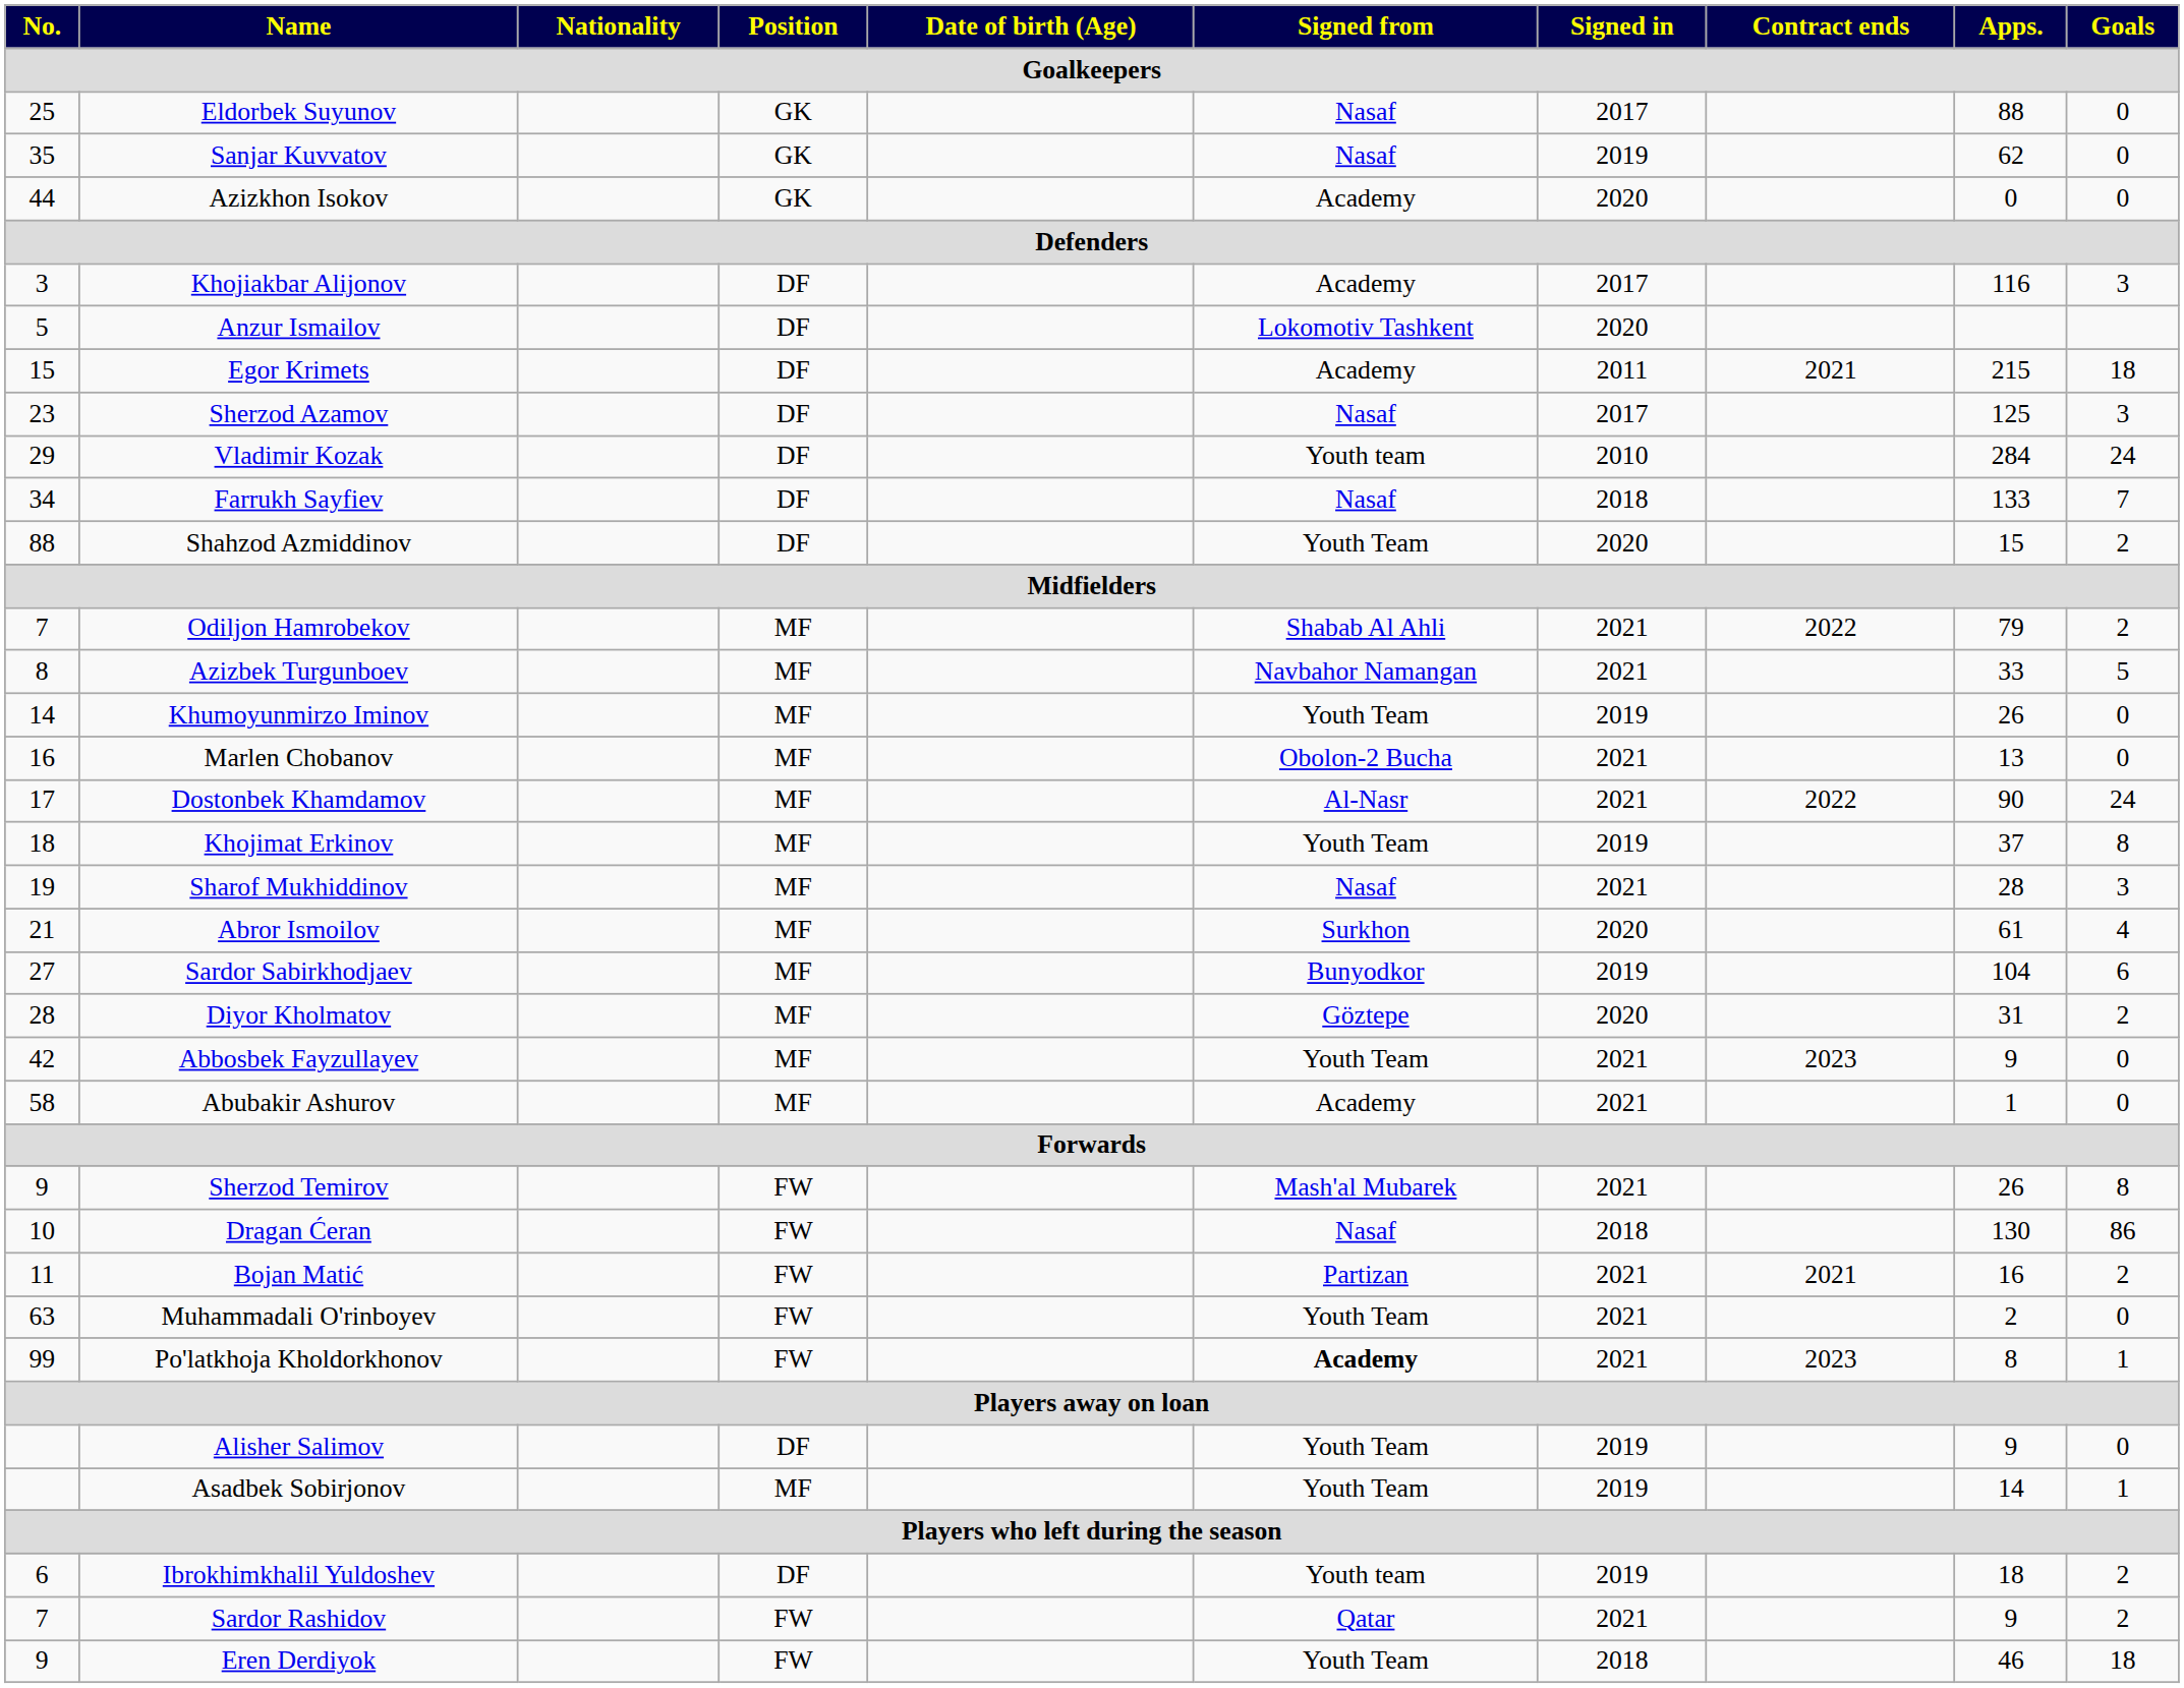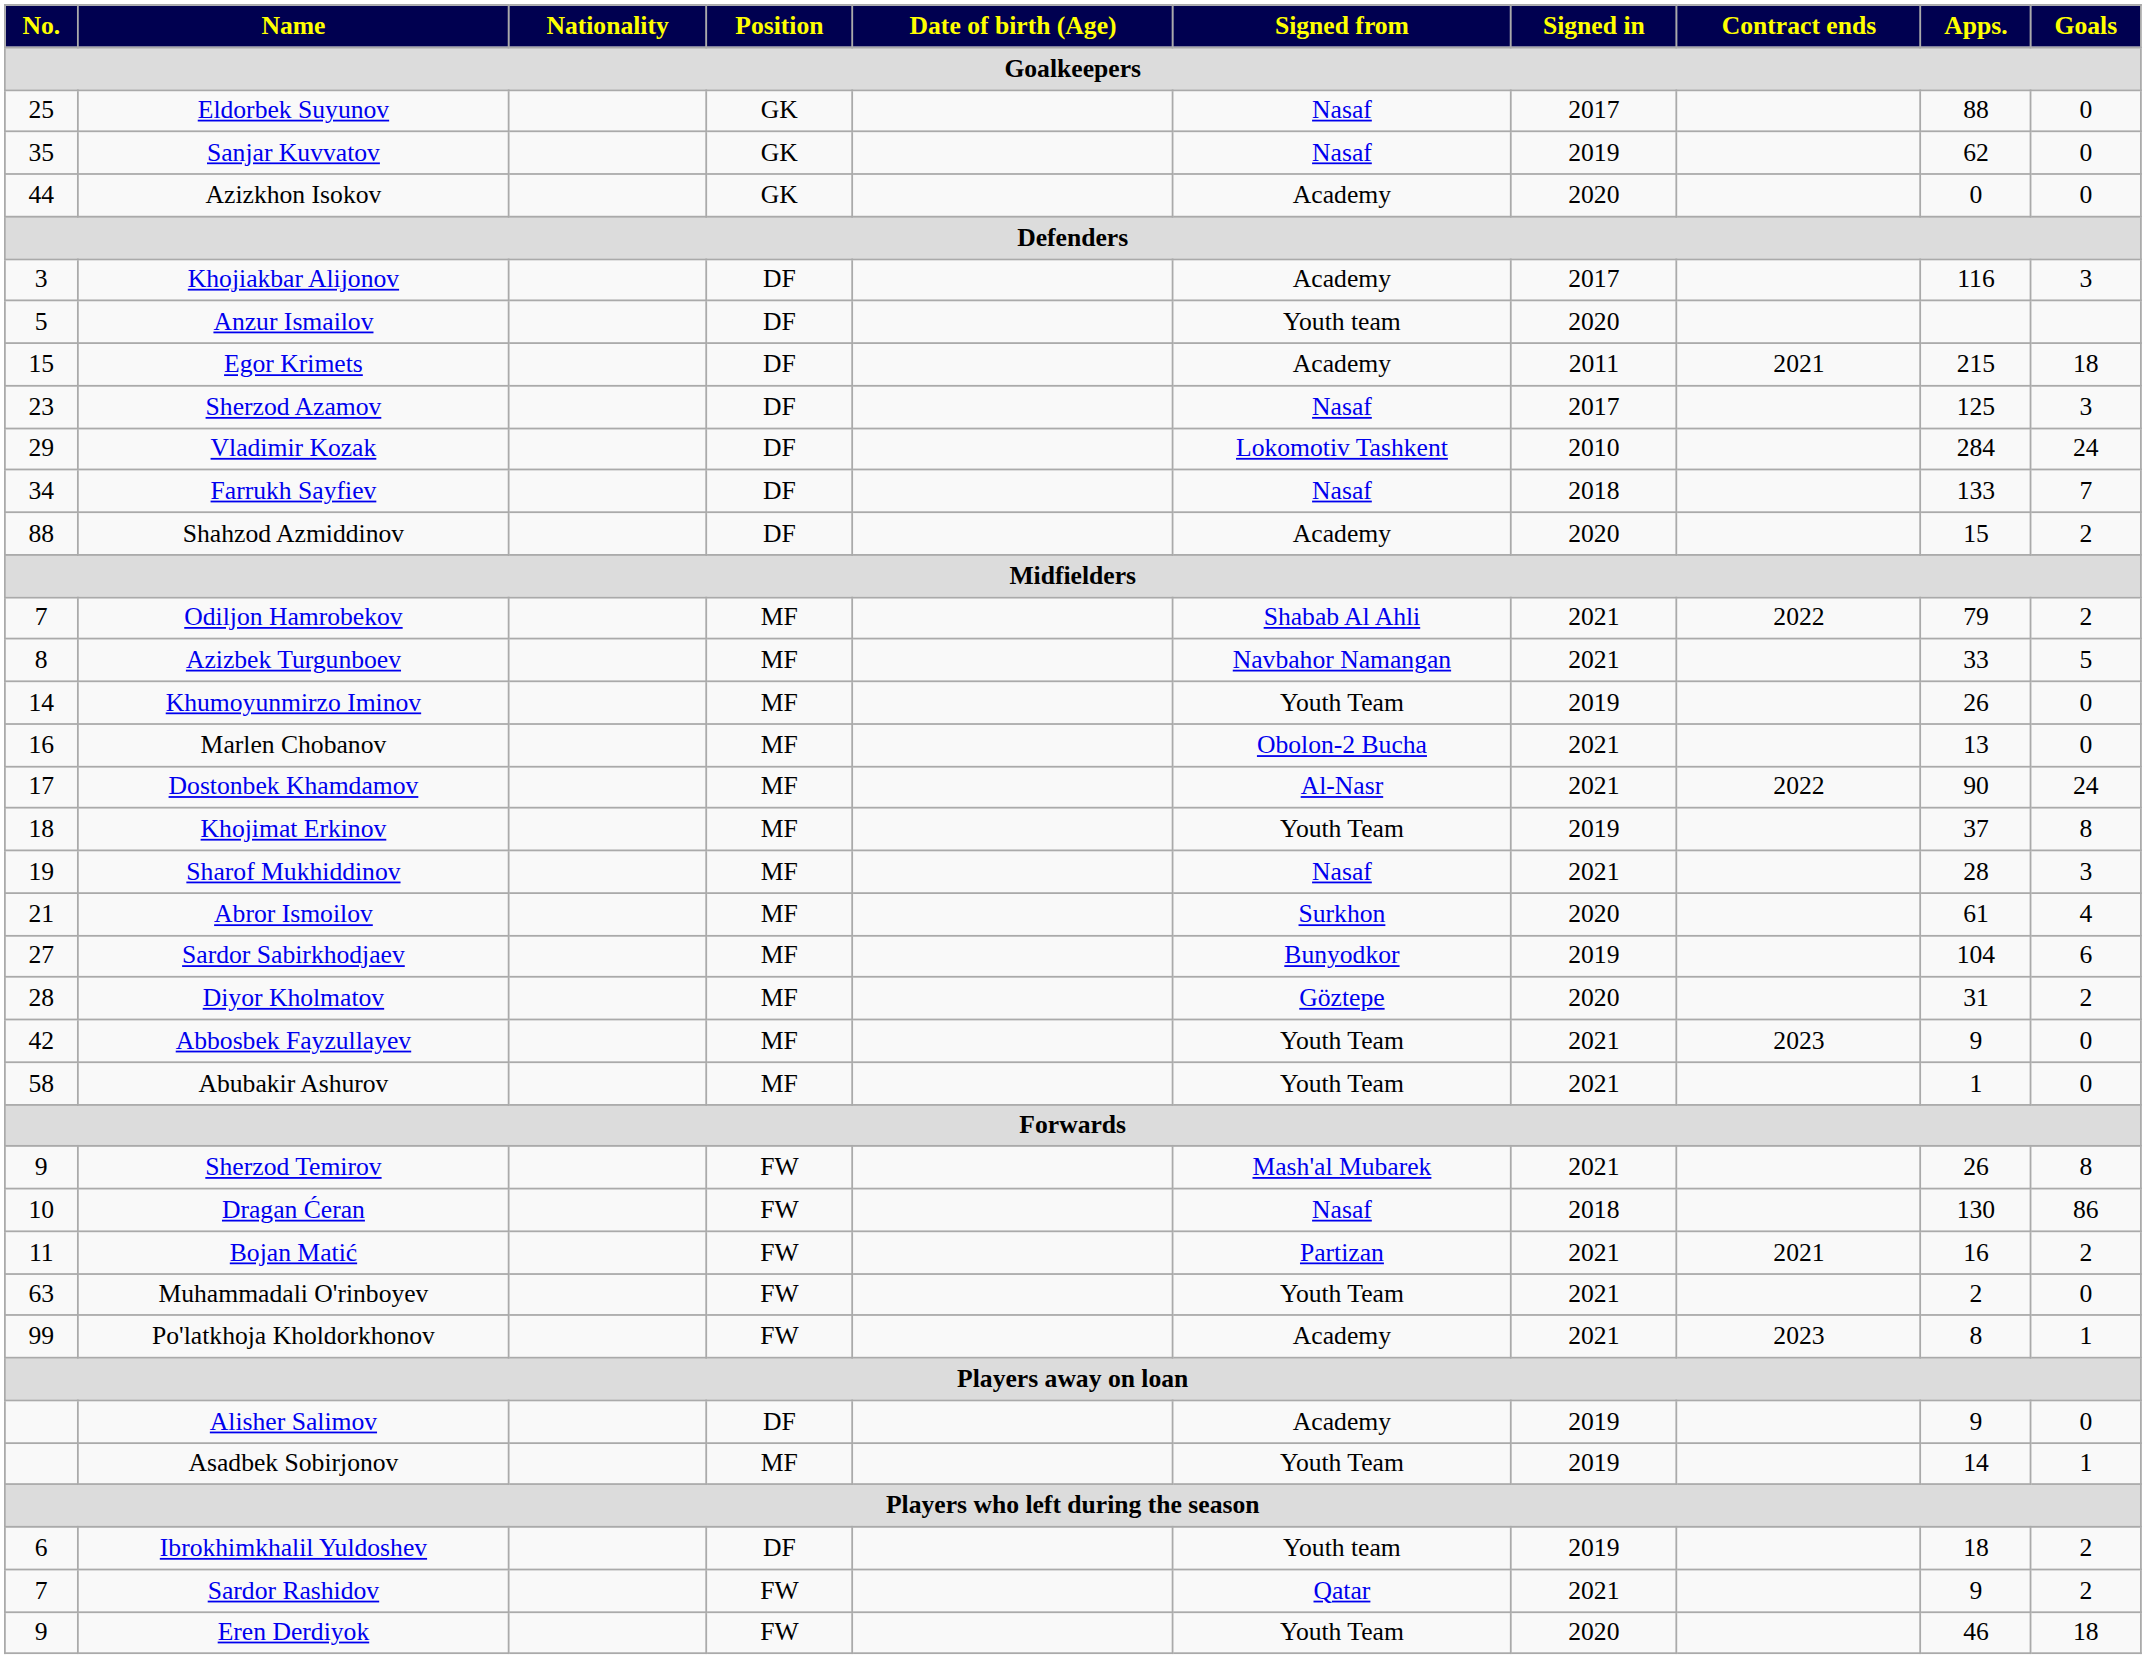 <table class="wikitable"  style="text-align:center; font-size:90%; width:95%;">
 <tr>
 <th style="background:#000050; color:yellow; text-align:center;">No.</th>
 <th style="background:#000050; color:yellow; text-align:center;">Name</th>
 <th style="background:#000050; color:yellow; text-align:center;">Nationality</th>
 <th style="background:#000050; color:yellow; text-align:center;">Position</th>
 <th style="background:#000050; color:yellow; text-align:center;">Date of birth (Age)</th>
 <th style="background:#000050; color:yellow; text-align:center;">Signed from</th>
 <th style="background:#000050; color:yellow; text-align:center;">Signed in</th>
 <th style="background:#000050; color:yellow; text-align:center;">Contract ends</th>
 <th style="background:#000050; color:yellow; text-align:center;">Apps.</th>
 <th style="background:#000050; color:yellow; text-align:center;">Goals</th>
 </tr>
 <tr>
 <th colspan="11"  style="background:#dcdcdc; text-align:center;">Goalkeepers</th>
 </tr>
 <tr>
 <td>25</td>
 <td><a href='#'>Eldorbek Suyunov</a></td>
 <td></td>
 <td>GK</td>
 <td></td>
 <td><a href='#'>Nasaf</a></td>
 <td>2017</td>
 <td></td>
 <td>88</td>
 <td>0</td>
 </tr>
 <tr>
 <td>35</td>
 <td><a href='#'>Sanjar Kuvvatov</a></td>
 <td></td>
 <td>GK</td>
 <td></td>
 <td><a href='#'>Nasaf</a></td>
 <td>2019</td>
 <td></td>
 <td>62</td>
 <td>0</td>
 </tr>
 <tr>
 <td>44</td>
 <td>Azizkhon Isokov</td>
 <td></td>
 <td>GK</td>
 <td></td>
 <td>Academy</td>
 <td>2020</td>
 <td></td>
 <td>0</td>
 <td>0</td>
 </tr>
 <tr>
 <th colspan="11"  style="background:#dcdcdc; text-align:center;">Defenders</th>
 </tr>
 <tr>
 <td>3</td>
 <td><a href='#'>Khojiakbar Alijonov</a></td>
 <td></td>
 <td>DF</td>
 <td></td>
 <td>Academy</td>
 <td>2017</td>
 <td></td>
 <td>116</td>
 <td>3</td>
 </tr>
 <tr>
 <td>5</td>
 <td><a href='#'>Anzur Ismailov</a></td>
 <td></td>
 <td>DF</td>
 <td></td>
-<td><a href='#'>Lokomotiv Tashkent</a></td>
+<td>Youth team</td>
 <td>2020</td>
 <td></td>
 <td></td>
 <td></td>
 </tr>
 <tr>
 <td>15</td>
 <td><a href='#'>Egor Krimets</a></td>
 <td></td>
 <td>DF</td>
 <td></td>
 <td>Academy</td>
 <td>2011</td>
 <td>2021</td>
 <td>215</td>
 <td>18</td>
 </tr>
 <tr>
 <td>23</td>
 <td><a href='#'>Sherzod Azamov</a></td>
 <td></td>
 <td>DF</td>
 <td></td>
 <td><a href='#'>Nasaf</a></td>
 <td>2017</td>
 <td></td>
 <td>125</td>
 <td>3</td>
 </tr>
 <tr>
 <td>29</td>
 <td><a href='#'>Vladimir Kozak</a></td>
 <td></td>
 <td>DF</td>
 <td></td>
-<td>Youth team</td>
+<td><a href='#'>Lokomotiv Tashkent</a></td>
 <td>2010</td>
 <td></td>
 <td>284</td>
 <td>24</td>
 </tr>
 <tr>
 <td>34</td>
 <td><a href='#'>Farrukh Sayfiev</a></td>
 <td></td>
 <td>DF</td>
 <td></td>
 <td><a href='#'>Nasaf</a></td>
 <td>2018</td>
 <td></td>
 <td>133</td>
 <td>7</td>
 </tr>
 <tr>
 <td>88</td>
 <td>Shahzod Azmiddinov</td>
 <td></td>
 <td>DF</td>
 <td></td>
-<td>Youth Team</td>
+<td>Academy</td>
 <td>2020</td>
 <td></td>
 <td>15</td>
 <td>2</td>
 </tr>
 <tr>
 <th colspan="11"  style="background:#dcdcdc; text-align:center;">Midfielders</th>
 </tr>
 <tr>
 <td>7</td>
 <td><a href='#'>Odiljon Hamrobekov</a></td>
 <td></td>
 <td>MF</td>
 <td></td>
 <td><a href='#'>Shabab Al Ahli</a></td>
 <td>2021</td>
 <td>2022</td>
 <td>79</td>
 <td>2</td>
 </tr>
 <tr>
 <td>8</td>
 <td><a href='#'>Azizbek Turgunboev</a></td>
 <td></td>
 <td>MF</td>
 <td></td>
 <td><a href='#'>Navbahor Namangan</a></td>
 <td>2021</td>
 <td></td>
 <td>33</td>
 <td>5</td>
 </tr>
 <tr>
 <td>14</td>
 <td><a href='#'>Khumoyunmirzo Iminov</a></td>
 <td></td>
 <td>MF</td>
 <td></td>
 <td>Youth Team</td>
 <td>2019</td>
 <td></td>
 <td>26</td>
 <td>0</td>
 </tr>
 <tr>
 <td>16</td>
 <td>Marlen Chobanov</td>
 <td></td>
 <td>MF</td>
 <td></td>
 <td><a href='#'>Obolon-2 Bucha</a></td>
 <td>2021</td>
 <td></td>
 <td>13</td>
 <td>0</td>
 </tr>
 <tr>
 <td>17</td>
 <td><a href='#'>Dostonbek Khamdamov</a></td>
 <td></td>
 <td>MF</td>
 <td></td>
 <td><a href='#'>Al-Nasr</a></td>
 <td>2021</td>
 <td>2022</td>
 <td>90</td>
 <td>24</td>
 </tr>
 <tr>
 <td>18</td>
 <td><a href='#'>Khojimat Erkinov</a></td>
 <td></td>
 <td>MF</td>
 <td></td>
 <td>Youth Team</td>
 <td>2019</td>
 <td></td>
 <td>37</td>
 <td>8</td>
 </tr>
 <tr>
 <td>19</td>
 <td><a href='#'>Sharof Mukhiddinov</a></td>
 <td></td>
 <td>MF</td>
 <td></td>
 <td><a href='#'>Nasaf</a></td>
 <td>2021</td>
 <td></td>
 <td>28</td>
 <td>3</td>
 </tr>
 <tr>
 <td>21</td>
 <td><a href='#'>Abror Ismoilov</a></td>
 <td></td>
 <td>MF</td>
 <td></td>
 <td><a href='#'>Surkhon</a></td>
 <td>2020</td>
 <td></td>
 <td>61</td>
 <td>4</td>
 </tr>
 <tr>
 <td>27</td>
 <td><a href='#'>Sardor Sabirkhodjaev</a></td>
 <td></td>
 <td>MF</td>
 <td></td>
 <td><a href='#'>Bunyodkor</a></td>
 <td>2019</td>
 <td></td>
 <td>104</td>
 <td>6</td>
 </tr>
 <tr>
 <td>28</td>
 <td><a href='#'>Diyor Kholmatov</a></td>
 <td></td>
 <td>MF</td>
 <td></td>
 <td><a href='#'>Göztepe</a></td>
 <td>2020</td>
 <td></td>
 <td>31</td>
 <td>2</td>
 </tr>
 <tr>
 <td>42</td>
 <td><a href='#'>Abbosbek Fayzullayev</a></td>
 <td></td>
 <td>MF</td>
 <td></td>
 <td>Youth Team</td>
 <td>2021</td>
 <td>2023</td>
 <td>9</td>
 <td>0</td>
 </tr>
 <tr>
 <td>58</td>
 <td>Abubakir Ashurov</td>
 <td></td>
 <td>MF</td>
 <td></td>
-<td>Academy</td>
+<td>Youth Team</td>
 <td>2021</td>
 <td></td>
 <td>1</td>
 <td>0</td>
 </tr>
 <tr>
 <th colspan="11"  style="background:#dcdcdc; text-align:center;">Forwards</th>
 </tr>
 <tr>
 <td>9</td>
 <td><a href='#'>Sherzod Temirov</a></td>
 <td></td>
 <td>FW</td>
 <td></td>
 <td><a href='#'>Mash'al Mubarek</a></td>
 <td>2021</td>
 <td></td>
 <td>26</td>
 <td>8</td>
 </tr>
 <tr>
 <td>10</td>
 <td><a href='#'>Dragan Ćeran</a></td>
 <td></td>
 <td>FW</td>
 <td></td>
 <td><a href='#'>Nasaf</a></td>
 <td>2018</td>
 <td></td>
 <td>130</td>
 <td>86</td>
 </tr>
 <tr>
 <td>11</td>
 <td><a href='#'>Bojan Matić</a></td>
 <td></td>
 <td>FW</td>
 <td></td>
 <td><a href='#'>Partizan</a></td>
 <td>2021</td>
 <td>2021</td>
 <td>16</td>
 <td>2</td>
 </tr>
 <tr>
 <td>63</td>
 <td>Muhammadali O'rinboyev</td>
 <td></td>
 <td>FW</td>
 <td></td>
 <td>Youth Team</td>
 <td>2021</td>
 <td></td>
 <td>2</td>
 <td>0</td>
 </tr>
 <tr>
 <td>99</td>
 <td>Po'latkhoja Kholdorkhonov</td>
 <td></td>
 <td>FW</td>
 <td></td>
-<td><strong>Academy</strong></td>
+<td>Academy</td>
 <td>2021</td>
 <td>2023</td>
 <td>8</td>
 <td>1</td>
 </tr>
 <tr>
 <th colspan="11"  style="background:#dcdcdc; text-align:center;">Players away on loan</th>
 </tr>
 <tr>
 <td></td>
 <td><a href='#'>Alisher Salimov</a></td>
 <td></td>
 <td>DF</td>
 <td></td>
-<td>Youth Team</td>
+<td>Academy</td>
 <td>2019</td>
 <td></td>
 <td>9</td>
 <td>0</td>
 </tr>
 <tr>
 <td></td>
 <td>Asadbek Sobirjonov</td>
 <td></td>
 <td>MF</td>
 <td></td>
 <td>Youth Team</td>
 <td>2019</td>
 <td></td>
 <td>14</td>
 <td>1</td>
 </tr>
 <tr>
 <th colspan="11"  style="background:#dcdcdc; text-align:center;">Players who left during the season</th>
 </tr>
 <tr>
 <td>6</td>
 <td><a href='#'>Ibrokhimkhalil Yuldoshev</a></td>
 <td></td>
 <td>DF</td>
 <td></td>
 <td>Youth team</td>
 <td>2019</td>
 <td></td>
 <td>18</td>
 <td>2</td>
 </tr>
 <tr>
 <td>7</td>
 <td><a href='#'>Sardor Rashidov</a></td>
 <td></td>
 <td>FW</td>
 <td></td>
 <td><a href='#'>Qatar</a></td>
 <td>2021</td>
 <td></td>
 <td>9</td>
 <td>2</td>
 </tr>
 <tr>
 <td>9</td>
 <td><a href='#'>Eren Derdiyok</a></td>
 <td></td>
 <td>FW</td>
 <td></td>
 <td>Youth Team</td>
-<td>2018</td>
+<td>2020</td>
 <td></td>
 <td>46</td>
 <td>18</td>
 </tr>
 </table>
